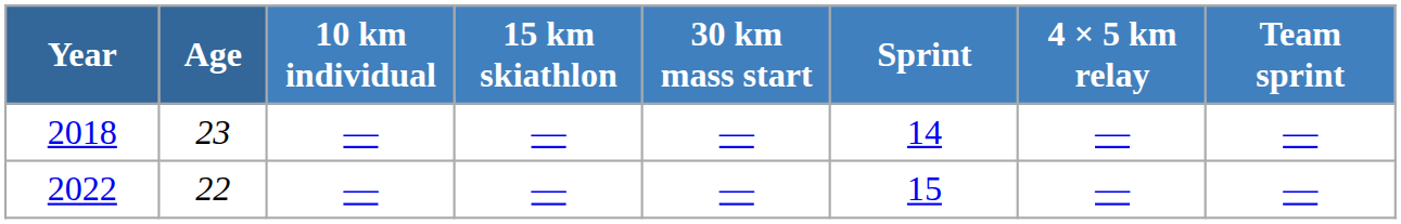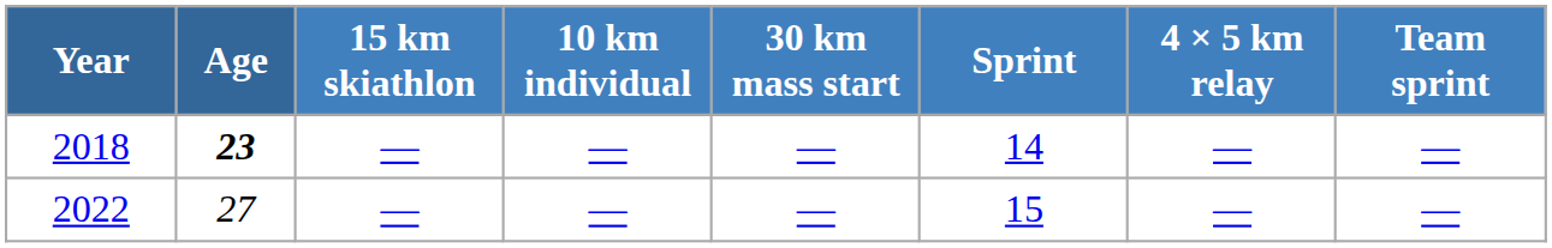 <table class="wikitable" style="font-size:95%; text-align:center; border:grey solid 1px; border-collapse:collapse; background:#ffffff;">
 <tr>
 <th style="background-color:#369; color:white; width:60px;"> Year </th>
 <th style="background-color:#369; color:white; width:40px;"> Age </th>
+<th style="background-color:#4180be; color:white; width:75px;"> 15 km <br> skiathlon </th>
 <th style="background-color:#4180be; color:white; width:75px;"> 10 km <br> individual </th>
-<th style="background-color:#4180be; color:white; width:75px;"> 15 km <br> skiathlon </th>
 <th style="background-color:#4180be; color:white; width:75px;"> 30 km <br> mass start </th>
 <th style="background-color:#4180be; color:white; width:75px;"> Sprint </th>
 <th style="background-color:#4180be; color:white; width:75px;"> 4 × 5 km <br> relay </th>
 <th style="background-color:#4180be; color:white; width:75px;"> Team <br> sprint </th>
 </tr>
 <tr>
 <td><a href='#'>2018</a></td>
-<td><em>23</em></td>
+<td><strong><em>23</em></strong></td>
 <td><a href='#'>—</a></td>
 <td><a href='#'>—</a></td>
 <td><a href='#'>—</a></td>
 <td><a href='#'>14</a></td>
 <td><a href='#'>—</a></td>
 <td><a href='#'>—</a></td>
 </tr>
 <tr>
 <td><a href='#'>2022</a></td>
-<td><em>22</em></td>
+<td><em>27</em></td>
 <td><a href='#'>—</a></td>
 <td><a href='#'>—</a></td>
 <td><a href='#'>—</a></td>
 <td><a href='#'>15</a></td>
 <td><a href='#'>—</a></td>
 <td><a href='#'>—</a></td>
 </tr>
 </table>
